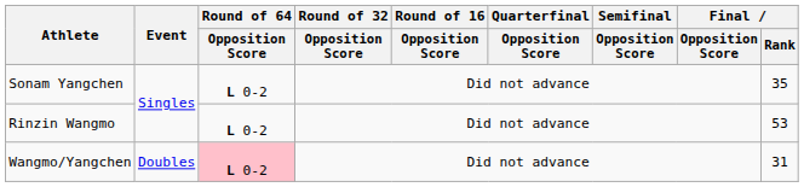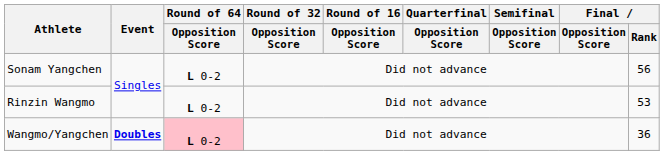 <table class="wikitable" style="font-size:90%">
 <tr>
 <th rowspan=2>Athlete</th>
 <th rowspan=2>Event</th>
 <th>Round of 64</th>
 <th>Round of 32</th>
 <th>Round of 16</th>
 <th>Quarterfinal</th>
 <th>Semifinal</th>
 <th colspan=2>Final / </th>
 </tr>
 <tr style="font-size:95%">
 <th>Opposition<br>Score</th>
 <th>Opposition<br>Score</th>
 <th>Opposition<br>Score</th>
 <th>Opposition<br>Score</th>
 <th>Opposition<br>Score</th>
 <th>Opposition<br>Score</th>
 <th>Rank</th>
 </tr>
 <tr align=center>
 <td align=left>Sonam Yangchen</td>
 <td align=left rowspan=2><a href='#'>Singles</a></td>
 <td><br><strong>L</strong> 0-2</td>
 <td colspan="5">Did not advance</td>
-<td>35</td>
+<td>56</td>
 </tr>
 <tr align=center>
 <td align=left>Rinzin Wangmo</td>
 <td><br><strong>L</strong> 0-2</td>
 <td colspan="5">Did not advance</td>
 <td>53</td>
 </tr>
 <tr align=center>
 <td align=left>Wangmo/Yangchen</td>
-<td align=left><a href='#'>Doubles</a></td>
+<td align=left><strong><a href='#'>Doubles</a></strong></td>
 <td style="background: pink;"><br><strong>L</strong> 0-2</td>
 <td colspan="5">Did not advance</td>
-<td>31</td>
+<td>36</td>
 </tr>
 </table>
